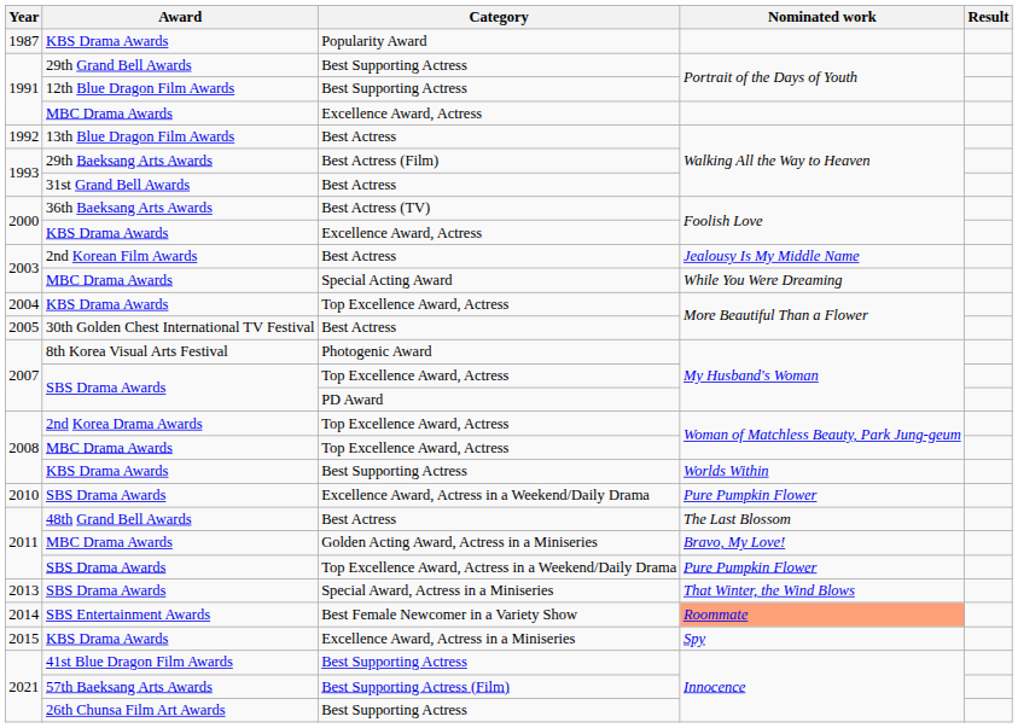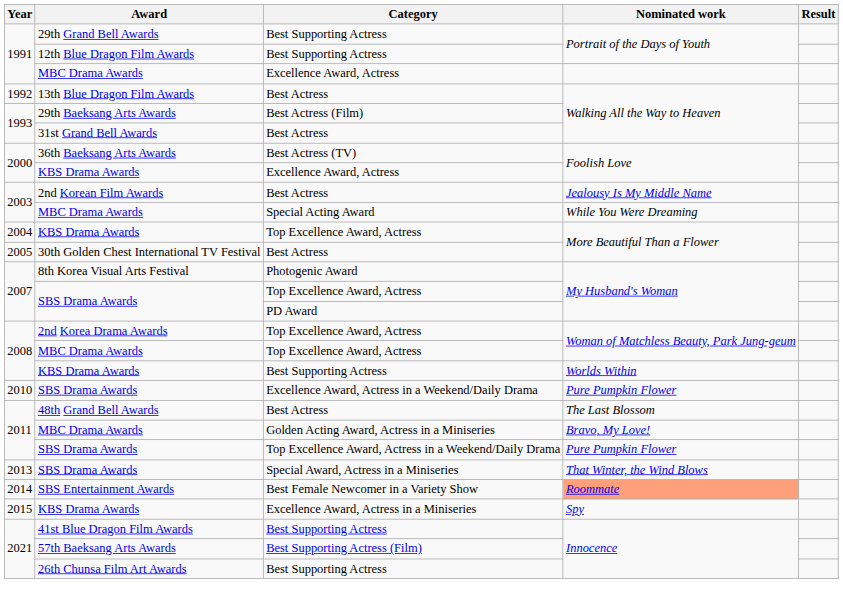 <table class="wikitable sortable">
 <tr>
 <th>Year</th>
 <th>Award</th>
 <th>Category</th>
 <th>Nominated work</th>
 <th>Result</th>
-</tr>
-<tr>
-<td>1987</td>
-<td><a href='#'>KBS Drama Awards</a></td>
-<td>Popularity Award</td>
-<td></td>
-<td></td>
 </tr>
 <tr>
 <td rowspan=3>1991</td>
 <td>29th <a href='#'>Grand Bell Awards</a></td>
 <td>Best Supporting Actress</td>
 <td rowspan=2><em>Portrait of the Days of Youth</em></td>
 <td></td>
 </tr>
 <tr>
 <td>12th <a href='#'>Blue Dragon Film Awards</a></td>
 <td>Best Supporting Actress</td>
 <td></td>
 </tr>
 <tr>
 <td><a href='#'>MBC Drama Awards</a></td>
 <td>Excellence Award, Actress</td>
 <td></td>
 <td></td>
 </tr>
 <tr>
 <td>1992</td>
 <td>13th <a href='#'>Blue Dragon Film Awards</a></td>
 <td>Best Actress</td>
 <td rowspan=3><em>Walking All the Way to Heaven</em></td>
 <td></td>
 </tr>
 <tr>
 <td rowspan=2>1993</td>
 <td>29th <a href='#'>Baeksang Arts Awards</a></td>
 <td>Best Actress (Film)</td>
 <td></td>
 </tr>
 <tr>
 <td>31st <a href='#'>Grand Bell Awards</a></td>
 <td>Best Actress</td>
 <td></td>
 </tr>
 <tr>
 <td rowspan=2>2000</td>
 <td>36th <a href='#'>Baeksang Arts Awards</a></td>
 <td>Best Actress (TV)</td>
 <td rowspan=2><em>Foolish Love</em></td>
 <td></td>
 </tr>
 <tr>
 <td><a href='#'>KBS Drama Awards</a></td>
 <td>Excellence Award, Actress</td>
 <td></td>
 </tr>
 <tr>
 <td rowspan=2>2003</td>
 <td>2nd <a href='#'>Korean Film Awards</a></td>
 <td>Best Actress</td>
 <td><em><a href='#'>Jealousy Is My Middle Name</a></em></td>
 <td></td>
 </tr>
 <tr>
 <td><a href='#'>MBC Drama Awards</a></td>
 <td>Special Acting Award</td>
 <td><em>While You Were Dreaming</em></td>
 <td></td>
 </tr>
 <tr>
 <td>2004</td>
 <td><a href='#'>KBS Drama Awards</a></td>
 <td>Top Excellence Award, Actress</td>
 <td rowspan=2><em>More Beautiful Than a Flower</em></td>
 <td></td>
 </tr>
 <tr>
 <td>2005</td>
 <td>30th Golden Chest International TV Festival</td>
 <td>Best Actress</td>
 <td></td>
 </tr>
 <tr>
 <td rowspan=3>2007</td>
 <td>8th Korea Visual Arts Festival</td>
 <td>Photogenic Award</td>
 <td rowspan=3><em><a href='#'>My Husband's Woman</a></em></td>
 <td></td>
 </tr>
 <tr>
 <td rowspan=2><a href='#'>SBS Drama Awards</a></td>
 <td>Top Excellence Award, Actress</td>
 <td></td>
 </tr>
 <tr>
 <td>PD Award</td>
 <td></td>
 </tr>
 <tr>
 <td rowspan=3>2008</td>
 <td><a href='#'>2nd</a> <a href='#'>Korea Drama Awards</a></td>
 <td>Top Excellence Award, Actress</td>
 <td rowspan=2><em><a href='#'>Woman of Matchless Beauty, Park Jung-geum</a></em></td>
 <td></td>
 </tr>
 <tr>
 <td><a href='#'>MBC Drama Awards</a></td>
 <td>Top Excellence Award, Actress</td>
 <td></td>
 </tr>
 <tr>
 <td><a href='#'>KBS Drama Awards</a></td>
 <td>Best Supporting Actress</td>
 <td><em><a href='#'>Worlds Within</a></em></td>
 <td></td>
 </tr>
 <tr>
 <td>2010</td>
 <td><a href='#'>SBS Drama Awards</a></td>
 <td>Excellence Award, Actress in a Weekend/Daily Drama</td>
 <td><em><a href='#'>Pure Pumpkin Flower</a></em></td>
 <td></td>
 </tr>
 <tr>
 <td rowspan=3>2011</td>
 <td><a href='#'>48th</a> <a href='#'>Grand Bell Awards</a></td>
 <td>Best Actress</td>
 <td><em>The Last Blossom</em></td>
 <td></td>
 </tr>
 <tr>
 <td><a href='#'>MBC Drama Awards</a></td>
 <td>Golden Acting Award, Actress in a Miniseries</td>
 <td><em><a href='#'>Bravo, My Love!</a></em></td>
 <td></td>
 </tr>
 <tr>
 <td><a href='#'>SBS Drama Awards</a></td>
 <td>Top Excellence Award, Actress in a Weekend/Daily Drama</td>
 <td><em><a href='#'>Pure Pumpkin Flower</a></em></td>
 <td></td>
 </tr>
 <tr>
 <td>2013</td>
 <td><a href='#'>SBS Drama Awards</a></td>
 <td>Special Award, Actress in a Miniseries</td>
 <td><em><a href='#'>That Winter, the Wind Blows</a></em></td>
 <td></td>
 </tr>
 <tr>
 <td>2014</td>
 <td><a href='#'>SBS Entertainment Awards</a></td>
 <td>Best Female Newcomer in a Variety Show</td>
 <td style="background: lightsalmon;"><em><a href='#'>Roommate</a></em></td>
 <td></td>
 </tr>
 <tr>
 <td>2015</td>
 <td><a href='#'>KBS Drama Awards</a></td>
 <td>Excellence Award, Actress in a Miniseries</td>
 <td><em><a href='#'>Spy</a></em></td>
 <td></td>
 </tr>
 <tr>
 <td rowspan=3>2021</td>
 <td><a href='#'>41st Blue Dragon Film Awards</a></td>
 <td><a href='#'>Best Supporting Actress</a></td>
 <td rowspan=3><em><a href='#'>Innocence</a></em></td>
 <td></td>
 </tr>
 <tr>
 <td><a href='#'>57th Baeksang Arts Awards</a></td>
 <td><a href='#'>Best Supporting Actress (Film)</a></td>
 <td></td>
 </tr>
 <tr>
 <td><a href='#'>26th Chunsa Film Art Awards</a></td>
 <td>Best Supporting Actress</td>
 <td></td>
 </tr>
 </table>
